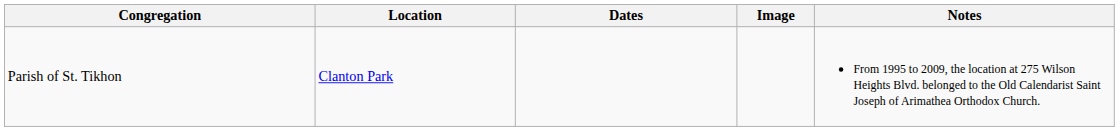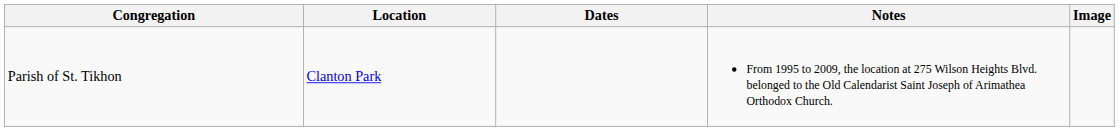 <table class="wikitable">
 <tr>
 <th width=28%>Congregation</th>
 <th width=18%>Location</th>
 <th width=20%>Dates</th>
+<th width=35%>Notes</th>
 <th width=7%>Image</th>
-<th width=35%>Notes</th>
 </tr>
 <tr>
 <td>Parish of St. Tikhon</td>
 <td><a href='#'>Clanton Park</a></td>
 <td></td>
+<td><br><ul><li><small>From 1995 to 2009, the location at 275 Wilson Heights Blvd. belonged to the Old Calendarist Saint Joseph of Arimathea Orthodox Church.</small></li></ul></td>
 <td></td>
-<td><br><ul><li><small>From 1995 to 2009, the location at 275 Wilson Heights Blvd. belonged to the Old Calendarist Saint Joseph of Arimathea Orthodox Church.</small></li></ul></td>
 </tr>
 </table>
